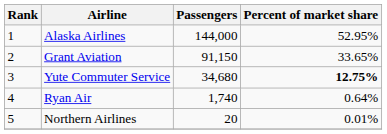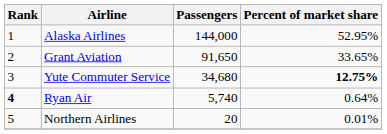 <table class="wikitable">
 <tr>
 <th>Rank</th>
 <th>Airline</th>
 <th>Passengers</th>
 <th>Percent of market share</th>
 </tr>
 <tr>
 <td>1</td>
 <td><a href='#'>Alaska Airlines</a></td>
 <td align=right>144,000</td>
 <td align=right>52.95%</td>
 </tr>
 <tr>
 <td>2</td>
 <td><a href='#'>Grant Aviation</a></td>
-<td align=right>91,150</td>
+<td align=right>91,650</td>
 <td align=right>33.65%</td>
 </tr>
 <tr>
 <td>3</td>
 <td><a href='#'>Yute Commuter Service</a></td>
 <td align=right>34,680</td>
 <td align=right><strong>12.75%</strong></td>
 </tr>
 <tr>
-<td>4</td>
+<td><strong>4</strong></td>
 <td><a href='#'>Ryan Air</a></td>
-<td align=right>1,740</td>
+<td align=right>5,740</td>
 <td align=right>0.64%</td>
 </tr>
 <tr>
 <td>5</td>
 <td>Northern Airlines</td>
 <td align=right>20</td>
 <td align=right>0.01%</td>
 </tr>
 <tr>
 </tr>
 </table>
